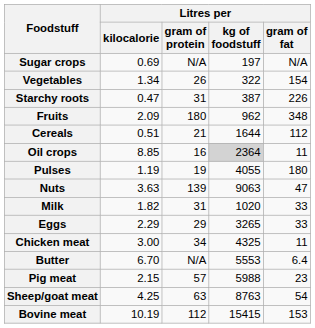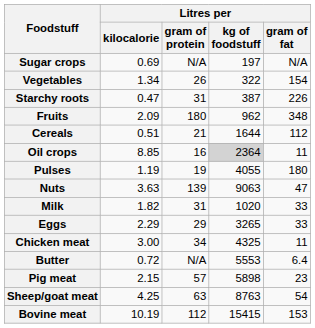 <table class="wikitable sortable" style="text-align:right">
 <tr>
 <th rowspan=2>Foodstuff</th>
 <th colspan=4>Litres per</th>
 </tr>
 <tr>
 <th>kilocalorie</th>
 <th>gram of<br>protein</th>
 <th>kg of<br>foodstuff</th>
 <th>gram of<br>fat</th>
 </tr>
 <tr>
 <th>Sugar crops</th>
 <td>0.69</td>
 <td>N/A</td>
 <td>197</td>
 <td>N/A</td>
 </tr>
 <tr>
 <th>Vegetables</th>
 <td>1.34</td>
 <td>26</td>
 <td>322</td>
 <td>154</td>
 </tr>
 <tr>
 <th>Starchy roots</th>
 <td>0.47</td>
 <td>31</td>
 <td>387</td>
 <td>226</td>
 </tr>
 <tr>
 <th>Fruits</th>
 <td>2.09</td>
 <td>180</td>
 <td>962</td>
 <td>348</td>
 </tr>
 <tr>
 <th>Cereals</th>
 <td>0.51</td>
 <td>21</td>
 <td>1644</td>
 <td>112</td>
 </tr>
 <tr>
 <th>Oil crops</th>
 <td>8.85</td>
 <td>16</td>
 <td style="background: lightgrey;">2364</td>
 <td>11</td>
 </tr>
 <tr>
 <th>Pulses</th>
 <td>1.19</td>
 <td>19</td>
 <td>4055</td>
 <td>180</td>
 </tr>
 <tr>
 <th>Nuts</th>
 <td>3.63</td>
 <td>139</td>
 <td>9063</td>
 <td>47</td>
 </tr>
 <tr>
 <th>Milk</th>
 <td>1.82</td>
 <td>31</td>
 <td>1020</td>
 <td>33</td>
 </tr>
 <tr>
 <th>Eggs</th>
 <td>2.29</td>
 <td>29</td>
 <td>3265</td>
 <td>33</td>
 </tr>
 <tr>
 <th>Chicken meat</th>
 <td>3.00</td>
 <td>34</td>
 <td>4325</td>
 <td>11</td>
 </tr>
 <tr>
 <th>Butter</th>
-<td>6.70</td>
+<td>0.72</td>
 <td>N/A</td>
 <td>5553</td>
 <td>6.4</td>
 </tr>
 <tr>
 <th>Pig meat</th>
 <td>2.15</td>
 <td>57</td>
-<td>5988</td>
+<td>5898</td>
 <td>23</td>
 </tr>
 <tr>
 <th>Sheep/goat meat</th>
 <td>4.25</td>
 <td>63</td>
 <td>8763</td>
 <td>54</td>
 </tr>
 <tr>
 <th>Bovine meat</th>
 <td>10.19</td>
 <td>112</td>
 <td>15415</td>
 <td>153</td>
 </tr>
 </table>
